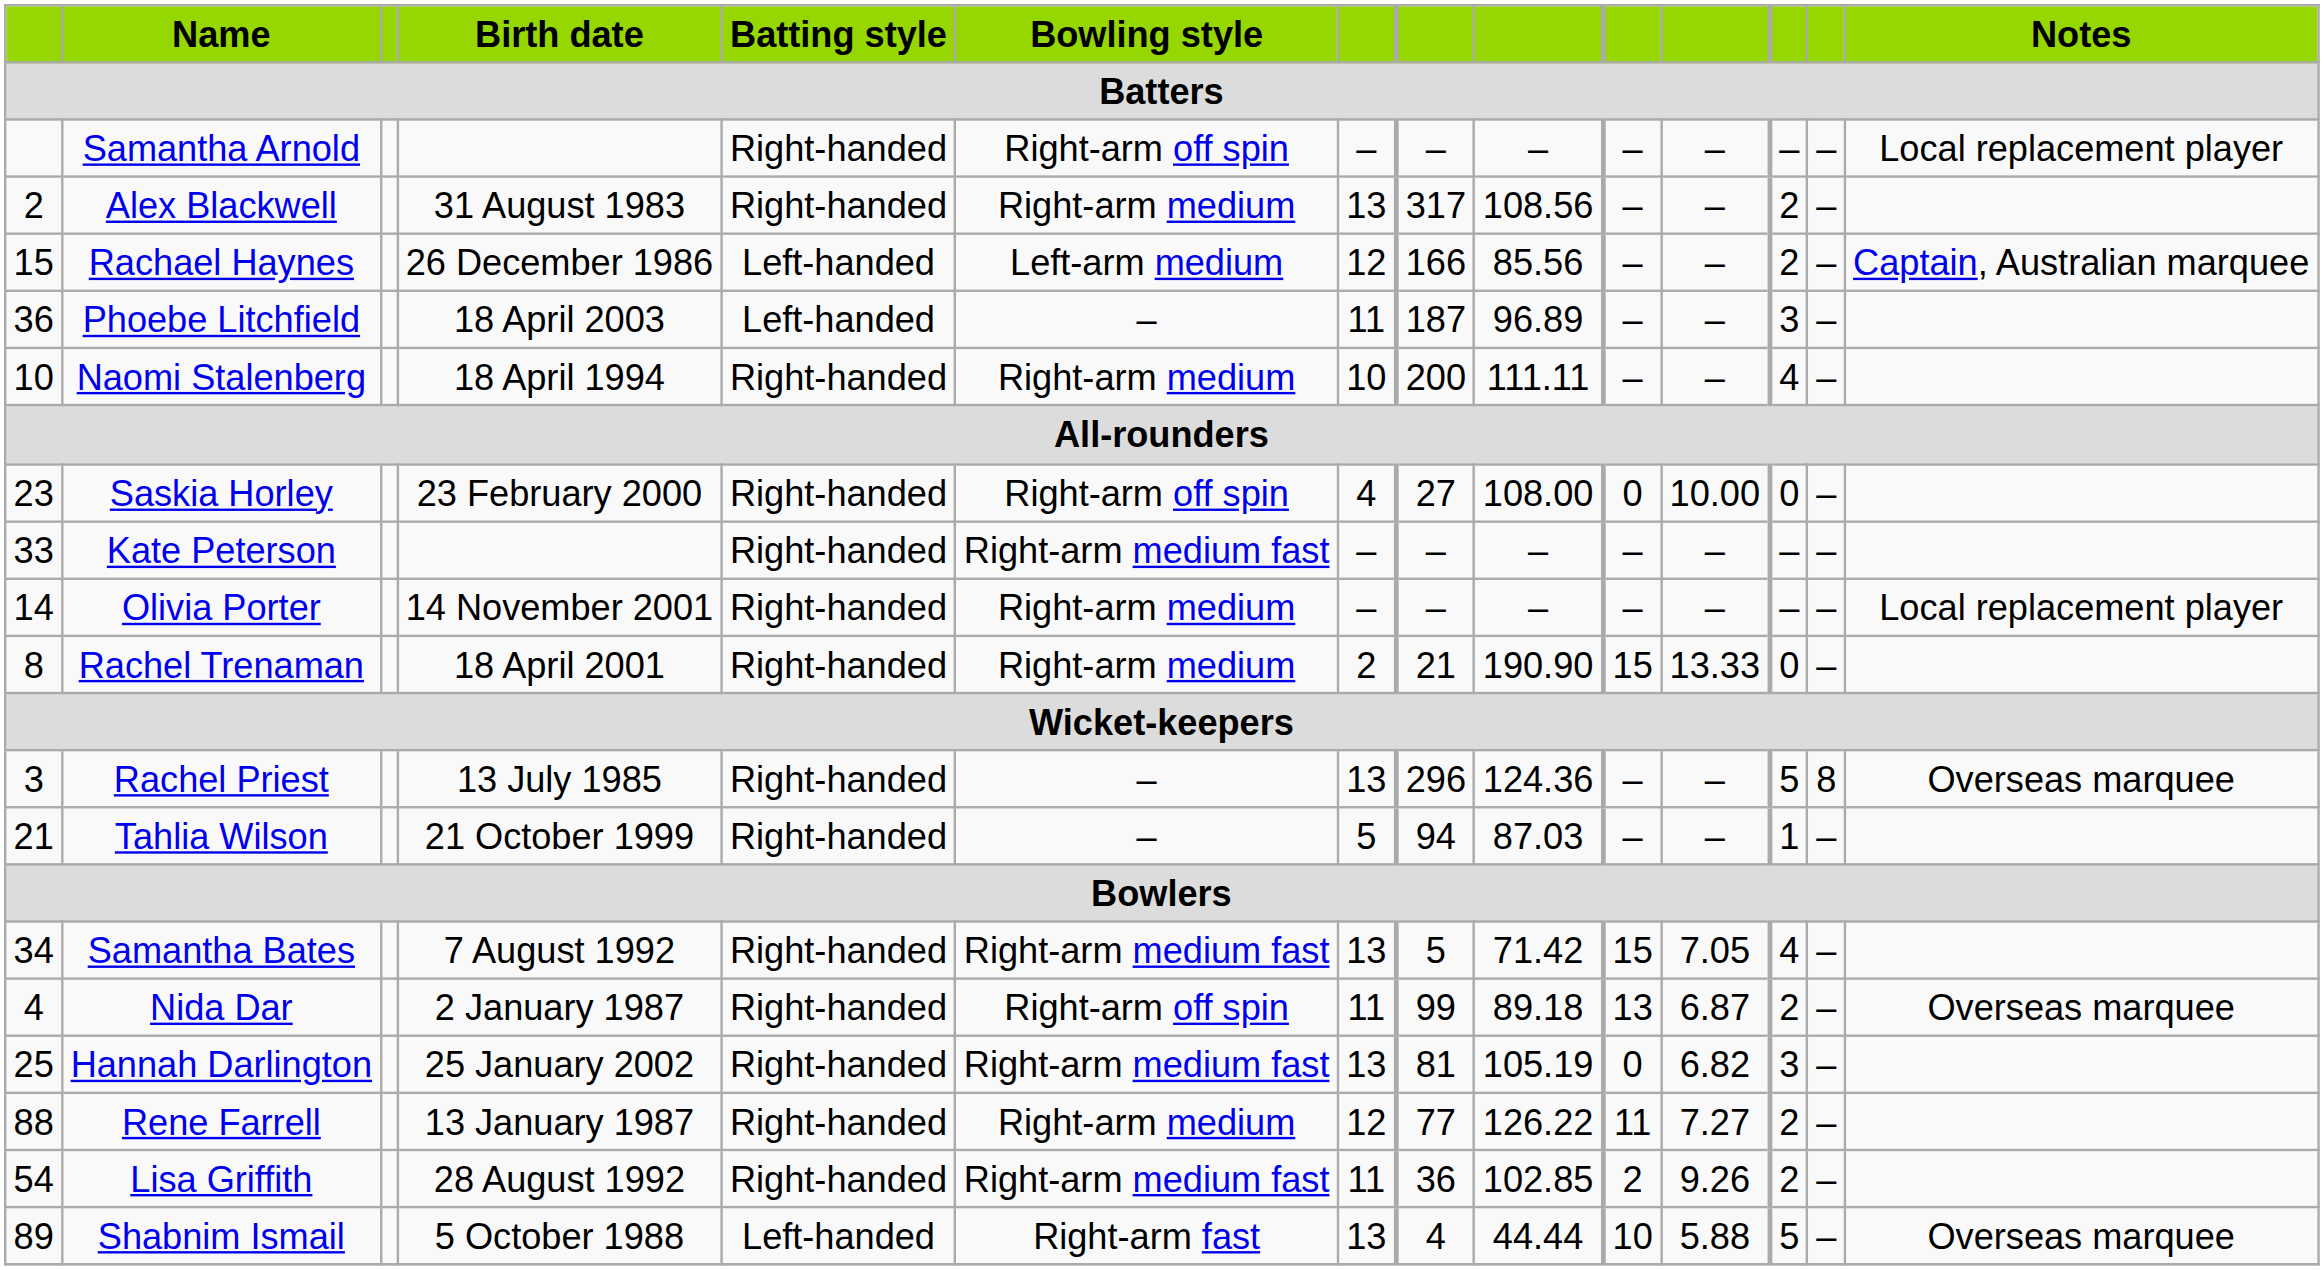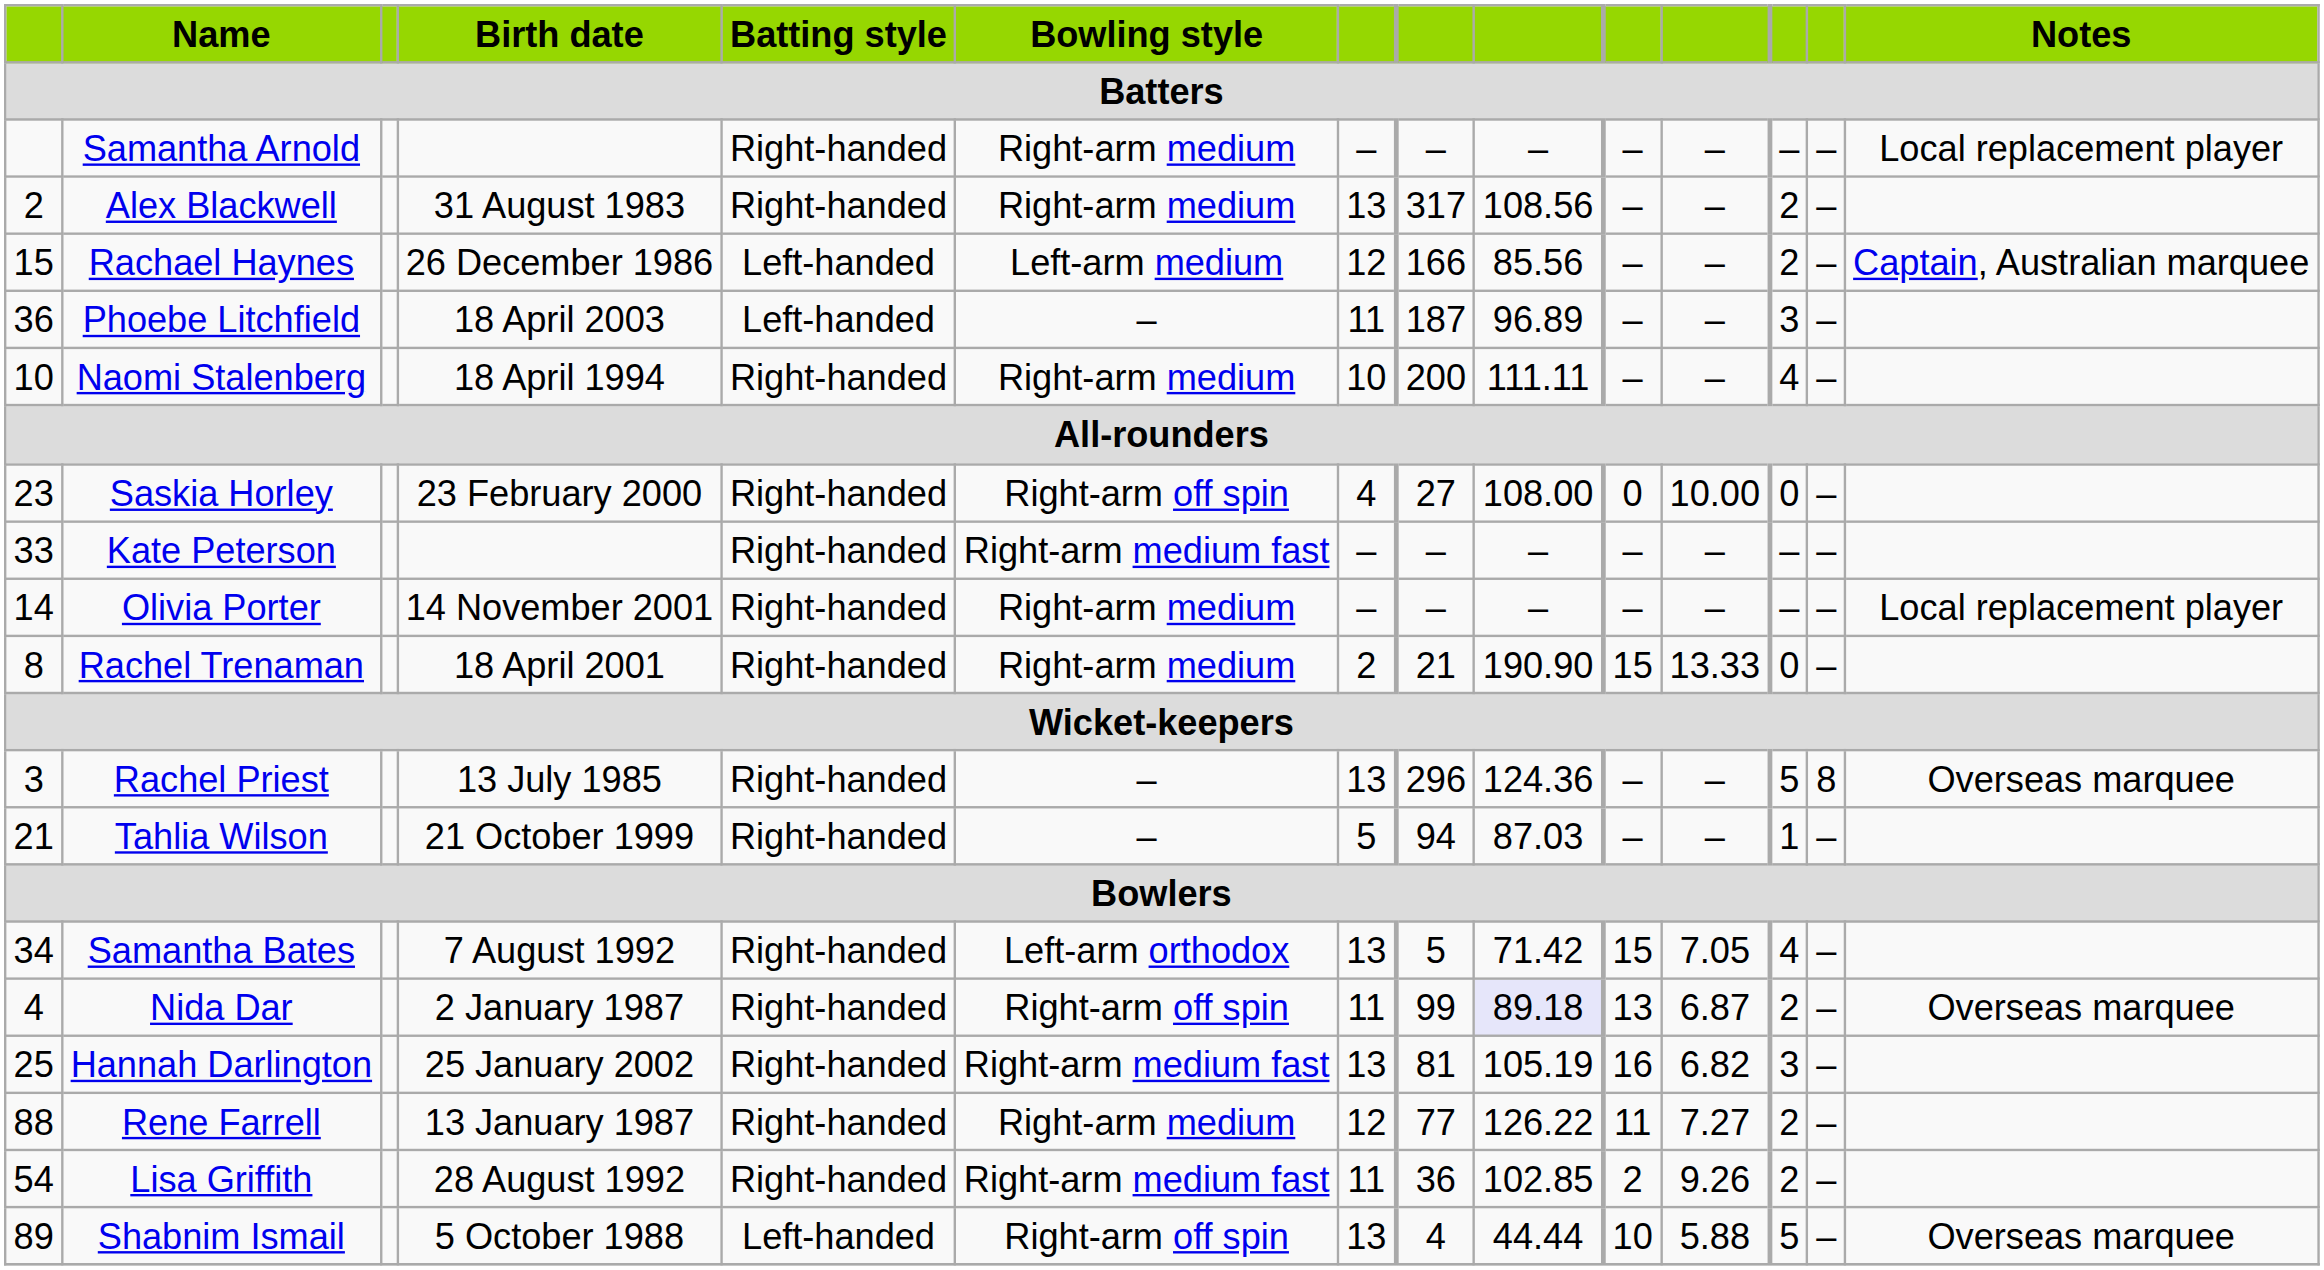 <table class="wikitable" style="font-size:95%;">
 <tr>
 <th style="background:#96d701; color:black;"></th>
 <th style="background:#96d701; color:black;">Name</th>
 <th style="background:#96d701; color:black;"></th>
 <th style="background:#96d701; color:black;">Birth date</th>
 <th style="background:#96d701; color:black;">Batting style</th>
 <th style="background:#96d701; color:black;">Bowling style</th>
 <th style="background:#96d701; color:black;"></th>
 <th style="background:#96d701; color:black; border-left-width: 2px;"></th>
 <th style="background:#96d701; color:black;"></th>
 <th style="background:#96d701; color:black; border-left-width: 2px;"></th>
 <th style="background:#96d701; color:black;"></th>
 <th style="background:#96d701; color:black; border-left-width: 2px;"></th>
 <th style="background:#96d701; color:black;"></th>
 <th style="background:#96d701; color:black;">Notes</th>
 </tr>
 <tr>
 <th colspan="14" style="background: #DCDCDC; text-align:center;">Batters</th>
 </tr>
 <tr align="center">
 <td></td>
 <td><a href='#'>Samantha Arnold</a></td>
 <td></td>
 <td></td>
 <td>Right-handed</td>
-<td>Right-arm <a href='#'>off spin</a></td>
+<td>Right-arm <a href='#'>medium</a></td>
 <td>–</td>
 <td style="border-left-width: 2px">–</td>
 <td>–</td>
 <td style="border-left-width: 2px">–</td>
 <td>–</td>
 <td style="border-left-width: 2px">–</td>
 <td>–</td>
 <td>Local replacement player</td>
 </tr>
 <tr align="center">
 <td>2</td>
 <td><a href='#'>Alex Blackwell</a></td>
 <td></td>
 <td>31 August 1983</td>
 <td>Right-handed</td>
 <td>Right-arm <a href='#'>medium</a></td>
 <td>13</td>
 <td style="border-left-width: 2px">317</td>
 <td>108.56</td>
 <td style="border-left-width: 2px">–</td>
 <td>–</td>
 <td style="border-left-width: 2px">2</td>
 <td>–</td>
 <td></td>
 </tr>
 <tr align="center">
 <td>15</td>
 <td><a href='#'>Rachael Haynes</a></td>
 <td></td>
 <td>26 December 1986</td>
 <td>Left-handed</td>
 <td>Left-arm <a href='#'>medium</a></td>
 <td>12</td>
 <td style="border-left-width: 2px">166</td>
 <td>85.56</td>
 <td style="border-left-width: 2px">–</td>
 <td>–</td>
 <td style="border-left-width: 2px">2</td>
 <td>–</td>
 <td><a href='#'>Captain</a>, Australian marquee</td>
 </tr>
 <tr align="center">
 <td>36</td>
 <td><a href='#'>Phoebe Litchfield</a></td>
 <td></td>
 <td>18 April 2003</td>
 <td>Left-handed</td>
 <td>–</td>
 <td>11</td>
 <td style="border-left-width: 2px">187</td>
 <td>96.89</td>
 <td style="border-left-width: 2px">–</td>
 <td>–</td>
 <td style="border-left-width: 2px">3</td>
 <td>–</td>
 <td></td>
 </tr>
 <tr align="center">
 <td>10</td>
 <td><a href='#'>Naomi Stalenberg</a></td>
 <td></td>
 <td>18 April 1994</td>
 <td>Right-handed</td>
 <td>Right-arm <a href='#'>medium</a></td>
 <td>10</td>
 <td style="border-left-width: 2px">200</td>
 <td>111.11</td>
 <td style="border-left-width: 2px">–</td>
 <td>–</td>
 <td style="border-left-width: 2px">4</td>
 <td>–</td>
 <td></td>
 </tr>
 <tr>
 <th colspan="14" style="background: #DCDCDC; text-align:center;">All-rounders</th>
 </tr>
 <tr align="center">
 <td>23</td>
 <td><a href='#'>Saskia Horley</a></td>
 <td></td>
 <td>23 February 2000</td>
 <td>Right-handed</td>
 <td>Right-arm <a href='#'>off spin</a></td>
 <td>4</td>
 <td style="border-left-width: 2px">27</td>
 <td>108.00</td>
 <td style="border-left-width: 2px">0</td>
 <td>10.00</td>
 <td style="border-left-width: 2px">0</td>
 <td>–</td>
 <td></td>
 </tr>
 <tr align="center">
 <td>33</td>
 <td><a href='#'>Kate Peterson</a></td>
 <td></td>
 <td></td>
 <td>Right-handed</td>
 <td>Right-arm <a href='#'>medium fast</a></td>
 <td>–</td>
 <td style="border-left-width: 2px">–</td>
 <td>–</td>
 <td style="border-left-width: 2px">–</td>
 <td>–</td>
 <td style="border-left-width: 2px">–</td>
 <td>–</td>
 <td></td>
 </tr>
 <tr align="center">
 <td>14</td>
 <td><a href='#'>Olivia Porter</a></td>
 <td></td>
 <td>14 November 2001</td>
 <td>Right-handed</td>
 <td>Right-arm <a href='#'>medium</a></td>
 <td>–</td>
 <td style="border-left-width: 2px">–</td>
 <td>–</td>
 <td style="border-left-width: 2px">–</td>
 <td>–</td>
 <td style="border-left-width: 2px">–</td>
 <td>–</td>
 <td>Local replacement player</td>
 </tr>
 <tr align="center">
 <td>8</td>
 <td><a href='#'>Rachel Trenaman</a></td>
 <td></td>
 <td>18 April 2001</td>
 <td>Right-handed</td>
 <td>Right-arm <a href='#'>medium</a></td>
 <td>2</td>
 <td style="border-left-width: 2px">21</td>
 <td>190.90</td>
 <td style="border-left-width: 2px">15</td>
 <td>13.33</td>
 <td style="border-left-width: 2px">0</td>
 <td>–</td>
 <td></td>
 </tr>
 <tr>
 <th colspan="14" style="background: #DCDCDC; text-align:center;">Wicket-keepers</th>
 </tr>
 <tr align="center">
 <td>3</td>
 <td><a href='#'>Rachel Priest</a></td>
 <td></td>
 <td>13 July 1985</td>
 <td>Right-handed</td>
 <td>–</td>
 <td>13</td>
 <td style="border-left-width: 2px">296</td>
 <td>124.36</td>
 <td style="border-left-width: 2px">–</td>
 <td>–</td>
 <td style="border-left-width: 2px">5</td>
 <td>8</td>
 <td>Overseas marquee</td>
 </tr>
 <tr align="center">
 <td>21</td>
 <td><a href='#'>Tahlia Wilson</a></td>
 <td></td>
 <td>21 October 1999</td>
 <td>Right-handed</td>
 <td>–</td>
 <td>5</td>
 <td style="border-left-width: 2px">94</td>
 <td>87.03</td>
 <td style="border-left-width: 2px">–</td>
 <td>–</td>
 <td style="border-left-width: 2px">1</td>
 <td>–</td>
 <td></td>
 </tr>
 <tr>
 <th colspan="14" style="background: #DCDCDC; text-align:center;">Bowlers</th>
 </tr>
 <tr align="center">
 <td>34</td>
 <td><a href='#'>Samantha Bates</a></td>
 <td></td>
 <td>7 August 1992</td>
 <td>Right-handed</td>
-<td>Right-arm <a href='#'>medium fast</a></td>
+<td>Left-arm <a href='#'>orthodox</a></td>
 <td>13</td>
 <td style="border-left-width: 2px">5</td>
 <td>71.42</td>
 <td style="border-left-width: 2px">15</td>
 <td>7.05</td>
 <td style="border-left-width: 2px">4</td>
 <td>–</td>
 <td></td>
 </tr>
 <tr align="center">
 <td>4</td>
 <td><a href='#'>Nida Dar</a></td>
 <td></td>
 <td>2 January 1987</td>
 <td>Right-handed</td>
 <td>Right-arm <a href='#'>off spin</a></td>
 <td>11</td>
 <td style="border-left-width: 2px">99</td>
-<td>89.18</td>
+<td style="background: lavender;">89.18</td>
 <td style="border-left-width: 2px">13</td>
 <td>6.87</td>
 <td style="border-left-width: 2px">2</td>
 <td>–</td>
 <td>Overseas marquee</td>
 </tr>
 <tr align="center">
 <td>25</td>
 <td><a href='#'>Hannah Darlington</a></td>
 <td></td>
 <td>25 January 2002</td>
 <td>Right-handed</td>
 <td>Right-arm <a href='#'>medium fast</a></td>
 <td>13</td>
 <td style="border-left-width: 2px">81</td>
 <td>105.19</td>
-<td style="border-left-width: 2px">0</td>
+<td style="border-left-width: 2px">16</td>
 <td>6.82</td>
 <td style="border-left-width: 2px">3</td>
 <td>–</td>
 <td></td>
 </tr>
 <tr align="center">
 <td>88</td>
 <td><a href='#'>Rene Farrell</a></td>
 <td></td>
 <td>13 January 1987</td>
 <td>Right-handed</td>
 <td>Right-arm <a href='#'>medium</a></td>
 <td>12</td>
 <td style="border-left-width: 2px">77</td>
 <td>126.22</td>
 <td style="border-left-width: 2px">11</td>
 <td>7.27</td>
 <td style="border-left-width: 2px">2</td>
 <td>–</td>
 <td></td>
 </tr>
 <tr align="center">
 <td>54</td>
 <td><a href='#'>Lisa Griffith</a></td>
 <td></td>
 <td>28 August 1992</td>
 <td>Right-handed</td>
 <td>Right-arm <a href='#'>medium fast</a></td>
 <td>11</td>
 <td style="border-left-width: 2px">36</td>
 <td>102.85</td>
 <td style="border-left-width: 2px">2</td>
 <td>9.26</td>
 <td style="border-left-width: 2px">2</td>
 <td>–</td>
 <td></td>
 </tr>
 <tr align="center">
 <td>89</td>
 <td><a href='#'>Shabnim Ismail</a></td>
 <td></td>
 <td>5 October 1988</td>
 <td>Left-handed</td>
-<td>Right-arm <a href='#'>fast</a></td>
+<td>Right-arm <a href='#'>off spin</a></td>
 <td>13</td>
 <td style="border-left-width: 2px">4</td>
 <td>44.44</td>
 <td style="border-left-width: 2px">10</td>
 <td>5.88</td>
 <td style="border-left-width: 2px">5</td>
 <td>–</td>
 <td>Overseas marquee</td>
 </tr>
 <tr>
 </tr>
 </table>
